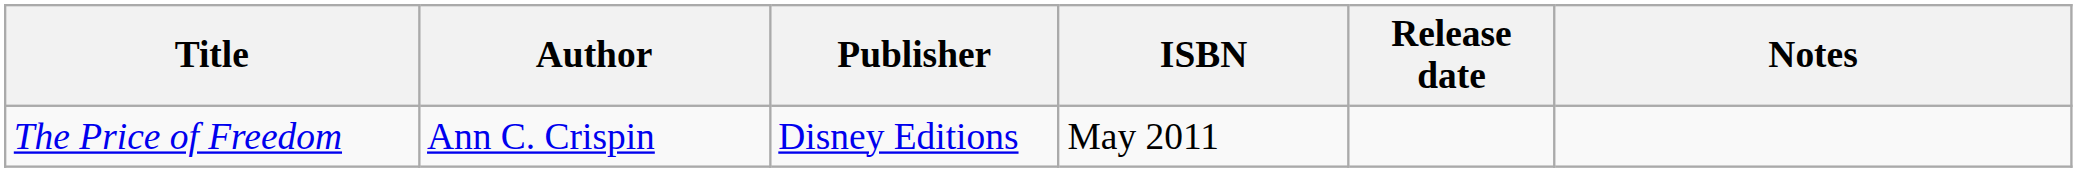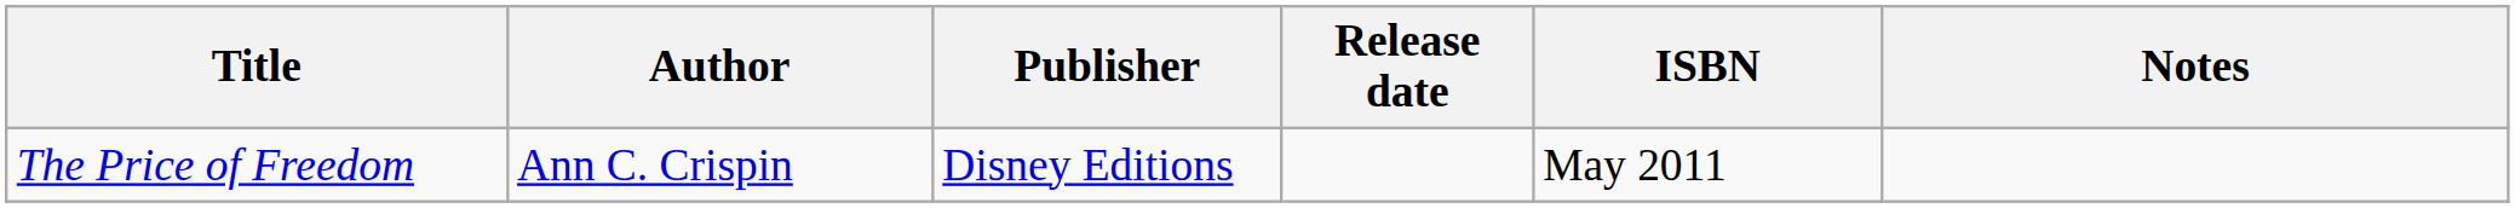 <table class="wikitable" width=100%>
 <tr>
 <th width=20%>Title</th>
 <th width=17%>Author</th>
 <th width=14%>Publisher</th>
+<th width=10%>Release date</th>
 <th width=14%>ISBN</th>
-<th width=10%>Release date</th>
 <th width=25%>Notes</th>
 </tr>
 <tr>
 <td><em><a href='#'>The Price of Freedom</a></em></td>
 <td><a href='#'>Ann C. Crispin</a></td>
 <td><a href='#'>Disney Editions</a></td>
+<td></td>
 <td>May 2011</td>
-<td></td>
 <td></td>
 </tr>
 </table>
